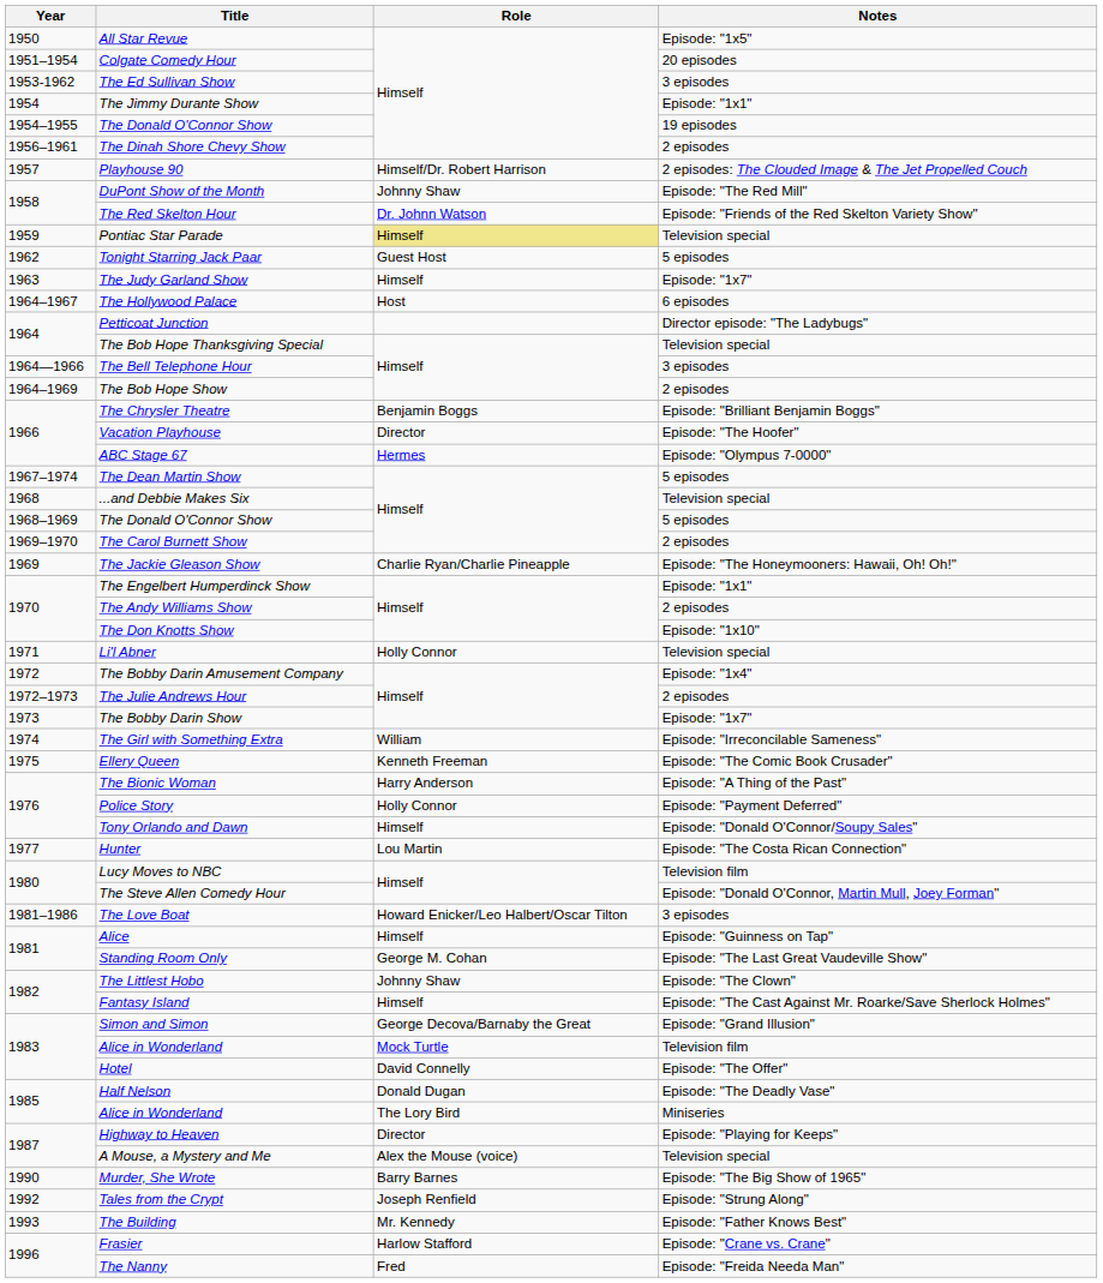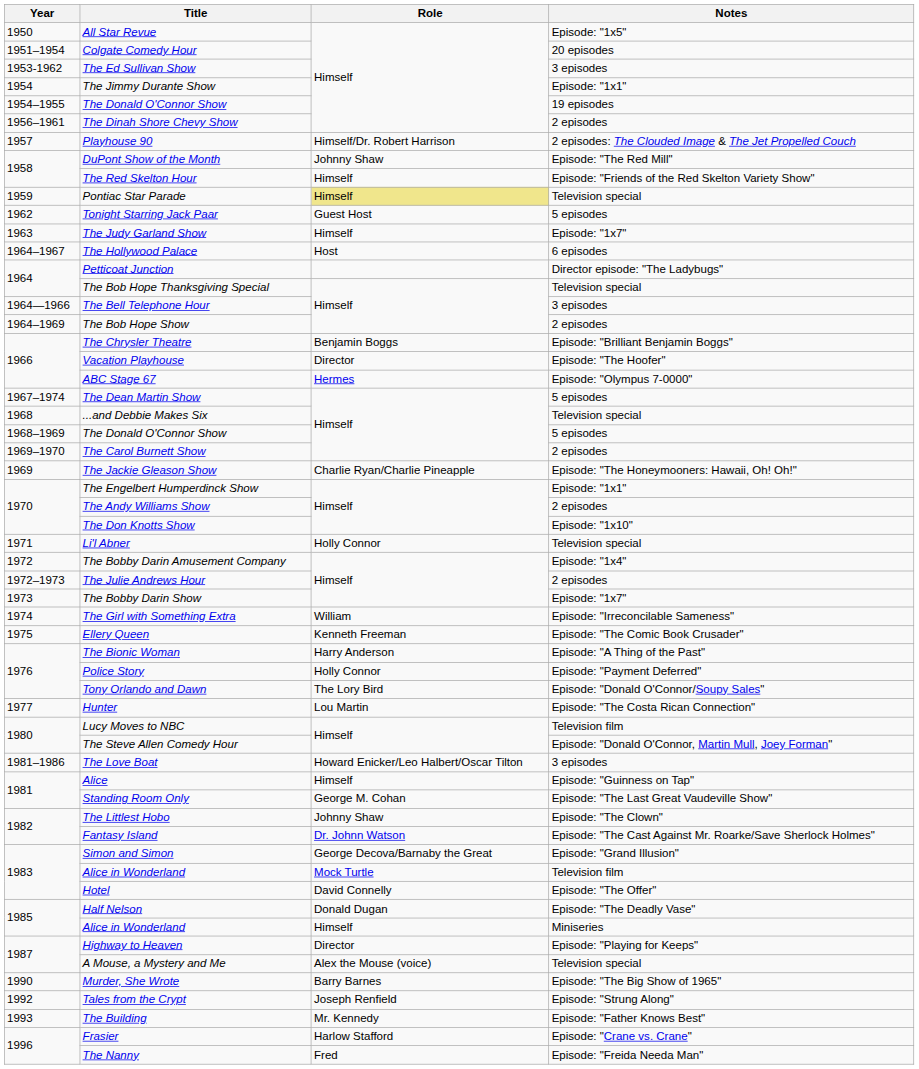 <table class="wikitable" width="100%">
 <tr>
 <th>Year</th>
 <th>Title</th>
 <th>Role</th>
 <th>Notes</th>
 </tr>
 <tr>
 <td>1950</td>
 <td><em><a href='#'>All Star Revue</a></em></td>
 <td rowspan=6>Himself</td>
 <td>Episode: "1x5"</td>
 </tr>
 <tr>
 <td>1951–1954</td>
 <td><em><a href='#'>Colgate Comedy Hour</a></em></td>
 <td>20 episodes</td>
 </tr>
 <tr>
 <td>1953-1962</td>
 <td><em><a href='#'>The Ed Sullivan Show</a></em></td>
 <td>3 episodes</td>
 </tr>
 <tr>
 <td>1954</td>
 <td><em>The Jimmy Durante Show</em></td>
 <td>Episode: "1x1"</td>
 </tr>
 <tr>
 <td>1954–1955</td>
 <td><em><a href='#'>The Donald O'Connor Show</a></em></td>
 <td>19 episodes</td>
 </tr>
 <tr>
 <td>1956–1961</td>
 <td><em><a href='#'>The Dinah Shore Chevy Show</a></em></td>
 <td>2 episodes</td>
 </tr>
 <tr>
 <td>1957</td>
 <td><em><a href='#'>Playhouse 90</a></em></td>
 <td>Himself/Dr. Robert Harrison</td>
 <td>2 episodes: <em><a href='#'>The Clouded Image</a></em> & <em><a href='#'>The Jet Propelled Couch</a></em></td>
 </tr>
 <tr>
 <td rowspan=2>1958</td>
 <td><em><a href='#'>DuPont Show of the Month</a></em></td>
 <td>Johnny Shaw</td>
 <td>Episode: "The Red Mill"</td>
 </tr>
 <tr>
 <td><em><a href='#'>The Red Skelton Hour</a></em></td>
-<td><a href='#'>Dr. Johnn Watson</a></td>
+<td>Himself</td>
 <td>Episode: "Friends of the Red Skelton Variety Show"</td>
 </tr>
 <tr>
 <td>1959</td>
 <td><em>Pontiac Star Parade</em></td>
 <td style="background: khaki;">Himself</td>
 <td>Television special</td>
 </tr>
 <tr>
 <td>1962</td>
 <td><em><a href='#'>Tonight Starring Jack Paar</a></em></td>
 <td>Guest Host</td>
 <td>5 episodes</td>
 </tr>
 <tr>
 <td>1963</td>
 <td><em><a href='#'>The Judy Garland Show</a></em></td>
 <td>Himself</td>
 <td>Episode: "1x7"</td>
 </tr>
 <tr>
 <td>1964–1967</td>
 <td><em><a href='#'>The Hollywood Palace</a></em></td>
 <td>Host</td>
 <td>6 episodes</td>
 </tr>
 <tr>
 <td rowspan=2>1964</td>
 <td><em><a href='#'>Petticoat Junction</a></em></td>
 <td></td>
 <td>Director episode: "The Ladybugs"</td>
 </tr>
 <tr>
 <td><em>The Bob Hope Thanksgiving Special</em></td>
 <td rowspan=3>Himself</td>
 <td>Television special</td>
 </tr>
 <tr>
 <td>1964—1966</td>
 <td><em><a href='#'>The Bell Telephone Hour</a></em></td>
 <td>3 episodes</td>
 </tr>
 <tr>
 <td>1964–1969</td>
 <td><em>The Bob Hope Show</em></td>
 <td>2 episodes</td>
 </tr>
 <tr>
 <td rowspan=3>1966</td>
 <td><em><a href='#'>The Chrysler Theatre</a></em></td>
 <td>Benjamin Boggs</td>
 <td>Episode: "Brilliant Benjamin Boggs"</td>
 </tr>
 <tr>
 <td><em><a href='#'>Vacation Playhouse</a></em></td>
 <td>Director</td>
 <td>Episode: "The Hoofer"</td>
 </tr>
 <tr>
 <td><em><a href='#'>ABC Stage 67</a></em></td>
 <td><a href='#'>Hermes</a></td>
 <td>Episode: "Olympus 7-0000"</td>
 </tr>
 <tr>
 <td>1967–1974</td>
 <td><em><a href='#'>The Dean Martin Show</a></em></td>
 <td rowspan=4>Himself</td>
 <td>5 episodes</td>
 </tr>
 <tr>
 <td>1968</td>
 <td><em>...and Debbie Makes Six</em></td>
 <td>Television special</td>
 </tr>
 <tr>
 <td>1968–1969</td>
 <td><em>The Donald O'Connor Show</em></td>
 <td>5 episodes</td>
 </tr>
 <tr>
 <td>1969–1970</td>
 <td><em><a href='#'>The Carol Burnett Show</a></em></td>
 <td>2 episodes</td>
 </tr>
 <tr>
 <td>1969</td>
 <td><em><a href='#'>The Jackie Gleason Show</a></em></td>
 <td>Charlie Ryan/Charlie Pineapple</td>
 <td>Episode: "The Honeymooners: Hawaii, Oh! Oh!"</td>
 </tr>
 <tr>
 <td rowspan=3>1970</td>
 <td><em>The Engelbert Humperdinck Show</em></td>
 <td rowspan=3>Himself</td>
 <td>Episode: "1x1"</td>
 </tr>
 <tr>
 <td><em><a href='#'>The Andy Williams Show</a></em></td>
 <td>2 episodes</td>
 </tr>
 <tr>
 <td><em><a href='#'>The Don Knotts Show</a></em></td>
 <td>Episode: "1x10"</td>
 </tr>
 <tr>
 <td>1971</td>
 <td><em><a href='#'>Li'l Abner</a></em></td>
 <td>Holly Connor</td>
 <td>Television special</td>
 </tr>
 <tr>
 <td>1972</td>
 <td><em>The Bobby Darin Amusement Company</em></td>
 <td rowspan=3>Himself</td>
 <td>Episode: "1x4"</td>
 </tr>
 <tr>
 <td>1972–1973</td>
 <td><em><a href='#'>The Julie Andrews Hour</a></em></td>
 <td>2 episodes</td>
 </tr>
 <tr>
 <td>1973</td>
 <td><em>The Bobby Darin Show</em></td>
 <td>Episode: "1x7"</td>
 </tr>
 <tr>
 <td>1974</td>
 <td><em><a href='#'>The Girl with Something Extra</a></em></td>
 <td>William</td>
 <td>Episode: "Irreconcilable Sameness"</td>
 </tr>
 <tr>
 <td>1975</td>
 <td><em><a href='#'>Ellery Queen</a></em></td>
 <td>Kenneth Freeman</td>
 <td>Episode: "The Comic Book Crusader"</td>
 </tr>
 <tr>
 <td rowspan=3>1976</td>
 <td><em><a href='#'>The Bionic Woman</a></em></td>
 <td>Harry Anderson</td>
 <td>Episode: "A Thing of the Past"</td>
 </tr>
 <tr>
 <td><em><a href='#'>Police Story</a></em></td>
 <td>Holly Connor</td>
 <td>Episode: "Payment Deferred"</td>
 </tr>
 <tr>
 <td><em><a href='#'>Tony Orlando and Dawn</a></em></td>
-<td>Himself</td>
+<td>The Lory Bird</td>
 <td>Episode: "Donald O'Connor/<a href='#'>Soupy Sales</a>"</td>
 </tr>
 <tr>
 <td>1977</td>
 <td><em><a href='#'>Hunter</a></em></td>
 <td>Lou Martin</td>
 <td>Episode: "The Costa Rican Connection"</td>
 </tr>
 <tr>
 <td rowspan=2>1980</td>
 <td><em>Lucy Moves to NBC</em></td>
 <td rowspan=2>Himself</td>
 <td>Television film</td>
 </tr>
 <tr>
 <td><em>The Steve Allen Comedy Hour</em></td>
 <td>Episode: "Donald O'Connor, <a href='#'>Martin Mull</a>, <a href='#'>Joey Forman</a>"</td>
 </tr>
 <tr>
 <td>1981–1986</td>
 <td><em><a href='#'>The Love Boat</a></em></td>
 <td>Howard Enicker/Leo Halbert/Oscar Tilton</td>
 <td>3 episodes</td>
 </tr>
 <tr>
 <td rowspan=2>1981</td>
 <td><em><a href='#'>Alice</a></em></td>
 <td>Himself</td>
 <td>Episode: "Guinness on Tap"</td>
 </tr>
 <tr>
 <td><em><a href='#'>Standing Room Only</a></em></td>
 <td>George M. Cohan</td>
 <td>Episode: "The Last Great Vaudeville Show"</td>
 </tr>
 <tr>
 <td rowspan=2>1982</td>
 <td><em><a href='#'>The Littlest Hobo</a></em></td>
 <td>Johnny Shaw</td>
 <td>Episode: "The Clown"</td>
 </tr>
 <tr>
 <td><em><a href='#'>Fantasy Island</a></em></td>
-<td>Himself</td>
+<td><a href='#'>Dr. Johnn Watson</a></td>
 <td>Episode: "The Cast Against Mr. Roarke/Save Sherlock Holmes"</td>
 </tr>
 <tr>
 <td rowspan=3>1983</td>
 <td><em><a href='#'>Simon and Simon</a></em></td>
 <td>George Decova/Barnaby the Great</td>
 <td>Episode: "Grand Illusion"</td>
 </tr>
 <tr>
 <td><em><a href='#'>Alice in Wonderland</a></em></td>
 <td><a href='#'>Mock Turtle</a></td>
 <td>Television film</td>
 </tr>
 <tr>
 <td><em><a href='#'>Hotel</a></em></td>
 <td>David Connelly</td>
 <td>Episode: "The Offer"</td>
 </tr>
 <tr>
 <td rowspan=2>1985</td>
 <td><em><a href='#'>Half Nelson</a></em></td>
 <td>Donald Dugan</td>
 <td>Episode: "The Deadly Vase"</td>
 </tr>
 <tr>
 <td><em><a href='#'>Alice in Wonderland</a></em></td>
-<td>The Lory Bird</td>
+<td>Himself</td>
 <td>Miniseries</td>
 </tr>
 <tr>
 <td rowspan=2>1987</td>
 <td><em><a href='#'>Highway to Heaven</a></em></td>
 <td>Director</td>
 <td>Episode: "Playing for Keeps"</td>
 </tr>
 <tr>
 <td><em>A Mouse, a Mystery and Me</em></td>
 <td>Alex the Mouse (voice)</td>
 <td>Television special</td>
 </tr>
 <tr>
 <td>1990</td>
 <td><em><a href='#'>Murder, She Wrote</a></em></td>
 <td>Barry Barnes</td>
 <td>Episode: "The Big Show of 1965"</td>
 </tr>
 <tr>
 <td>1992</td>
 <td><em><a href='#'>Tales from the Crypt</a></em></td>
 <td>Joseph Renfield</td>
 <td>Episode: "Strung Along"</td>
 </tr>
 <tr>
 <td>1993</td>
 <td><em><a href='#'>The Building</a></em></td>
 <td>Mr. Kennedy</td>
 <td>Episode: "Father Knows Best"</td>
 </tr>
 <tr>
 <td rowspan=2>1996</td>
 <td><em><a href='#'>Frasier</a></em></td>
 <td>Harlow Stafford</td>
 <td>Episode: "<a href='#'>Crane vs. Crane</a>"</td>
 </tr>
 <tr>
 <td><em><a href='#'>The Nanny</a></em></td>
 <td>Fred</td>
 <td>Episode: "Freida Needa Man"</td>
 </tr>
 </table>
